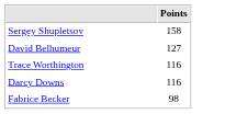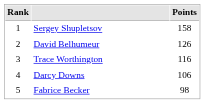 <table cellspacing="1" cellpadding="3" style="border:1px solid #AAAAAA;font-size:86%">
 <tr bgcolor="#E4E4E4">
+<th style="border-bottom:1px solid #AAAAAA" width=10>Rank</th>
 <th style="border-bottom:1px solid #AAAAAA" width=200></th>
 <th style="border-bottom:1px solid #AAAAAA" width=20>Points</th>
 </tr>
 <tr>
+<td align="center">1</td>
 <td> <a href='#'>Sergey Shupletsov</a></td>
 <td align=center>158</td>
 </tr>
 <tr>
+<td align="center">2</td>
 <td> <a href='#'>David Belhumeur</a></td>
-<td align=center>127</td>
+<td align=center>126</td>
 </tr>
 <tr>
+<td align="center">3</td>
 <td> <a href='#'>Trace Worthington</a></td>
 <td align=center>116</td>
 </tr>
 <tr>
+<td align="center">4</td>
 <td> <a href='#'>Darcy Downs</a></td>
-<td align=center>116</td>
+<td align=center>106</td>
 </tr>
 <tr>
+<td align="center">5</td>
 <td> <a href='#'>Fabrice Becker</a></td>
 <td align=center>98</td>
 </tr>
 </table>
